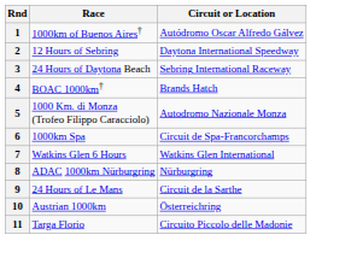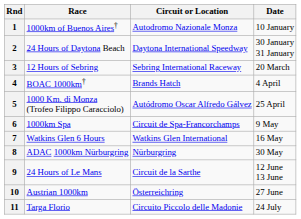 <table class="wikitable" style="font-size: 90%;">
 <tr>
 <th>Rnd</th>
 <th>Race</th>
 <th>Circuit or Location</th>
+<th>Date</th>
 </tr>
 <tr>
 <th>1</th>
 <td> <a href='#'>1000km of Buenos Aires</a><sup>†</sup></td>
-<td><a href='#'>Autódromo Oscar Alfredo Gálvez</a></td>
+<td><a href='#'>Autodromo Nazionale Monza</a></td>
+<td>10 January</td>
 </tr>
 <tr>
 <th>2</th>
-<td> <a href='#'>12 Hours of Sebring</a></td>
+<td> <a href='#'>24 Hours of Daytona</a> Beach</td>
 <td><a href='#'>Daytona International Speedway</a></td>
+<td>30 January<br>31 January</td>
 </tr>
 <tr>
 <th>3</th>
-<td> <a href='#'>24 Hours of Daytona</a> Beach</td>
+<td> <a href='#'>12 Hours of Sebring</a></td>
 <td><a href='#'>Sebring International Raceway</a></td>
+<td>20 March</td>
 </tr>
 <tr>
 <th>4</th>
 <td> <a href='#'>BOAC 1000km</a><sup>†</sup></td>
 <td><a href='#'>Brands Hatch</a></td>
+<td>4 April</td>
 </tr>
 <tr>
 <th>5</th>
 <td> <a href='#'>1000 Km. di Monza</a> <br> (Trofeo Filippo Caracciolo) </td>
-<td><a href='#'>Autodromo Nazionale Monza</a></td>
+<td><a href='#'>Autódromo Oscar Alfredo Gálvez</a></td>
+<td>25 April</td>
 </tr>
 <tr>
 <th>6</th>
 <td> <a href='#'>1000km Spa</a></td>
 <td><a href='#'>Circuit de Spa-Francorchamps</a></td>
+<td>9 May</td>
 </tr>
 <tr>
 <th>7</th>
 <td> <a href='#'>Watkins Glen 6 Hours</a></td>
 <td><a href='#'>Watkins Glen International</a></td>
+<td>16 May</td>
 </tr>
 <tr>
 <th>8</th>
 <td> <a href='#'>ADAC</a> <a href='#'>1000km Nürburgring</a></td>
 <td><a href='#'>Nürburgring</a></td>
+<td>30 May</td>
 </tr>
 <tr>
 <th>9</th>
 <td> <a href='#'>24 Hours of Le Mans</a></td>
 <td><a href='#'>Circuit de la Sarthe</a></td>
+<td>12 June<br>13 June</td>
 </tr>
 <tr>
 <th>10</th>
 <td> <a href='#'>Austrian 1000km</a></td>
 <td><a href='#'>Österreichring</a></td>
+<td>27 June</td>
 </tr>
 <tr>
 <th>11</th>
 <td> <a href='#'>Targa Florio</a></td>
 <td><a href='#'>Circuito Piccolo delle Madonie</a></td>
+<td>24 July</td>
 </tr>
 </table>
